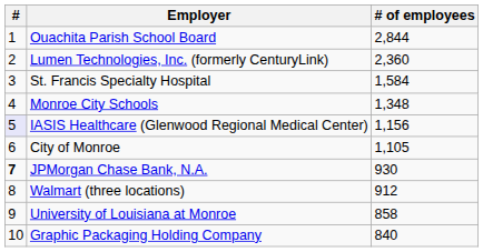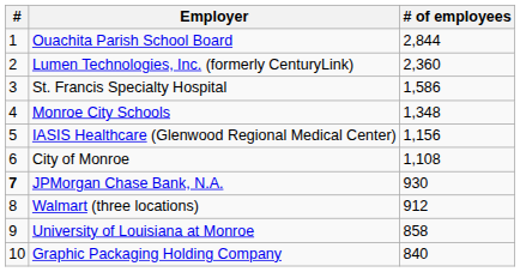 <table class="wikitable">
 <tr>
 <th>#</th>
 <th>Employer</th>
 <th># of employees</th>
 </tr>
 <tr>
 <td>1</td>
 <td><a href='#'>Ouachita Parish School Board</a></td>
 <td>2,844</td>
 </tr>
 <tr>
 <td>2</td>
 <td><a href='#'>Lumen Technologies, Inc.</a> (formerly CenturyLink)</td>
 <td>2,360</td>
 </tr>
 <tr>
 <td>3</td>
 <td>St. Francis Specialty Hospital</td>
-<td>1,584</td>
+<td>1,586</td>
 </tr>
 <tr>
 <td>4</td>
 <td><a href='#'>Monroe City Schools</a></td>
 <td>1,348</td>
 </tr>
 <tr>
-<td style="background: lavender;">5</td>
+<td>5</td>
 <td><a href='#'>IASIS Healthcare</a> (Glenwood Regional Medical Center)</td>
 <td>1,156</td>
 </tr>
 <tr>
 <td>6</td>
 <td>City of Monroe</td>
-<td>1,105</td>
+<td>1,108</td>
 </tr>
 <tr>
 <td><strong>7</strong></td>
 <td><a href='#'>JPMorgan Chase Bank, N.A.</a></td>
 <td>930</td>
 </tr>
 <tr>
 <td>8</td>
 <td><a href='#'>Walmart</a> (three locations)</td>
 <td>912</td>
 </tr>
 <tr>
 <td>9</td>
 <td><a href='#'>University of Louisiana at Monroe</a></td>
 <td>858</td>
 </tr>
 <tr>
 <td>10</td>
 <td><a href='#'>Graphic Packaging Holding Company</a></td>
 <td>840</td>
 </tr>
 </table>
